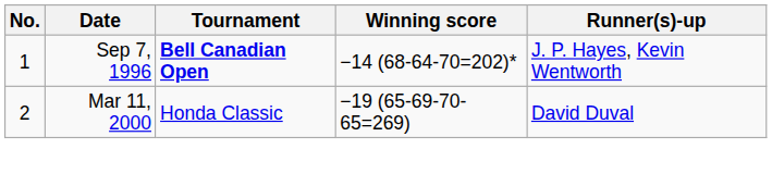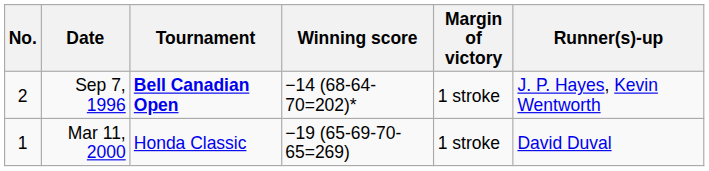 <table class="wikitable" style="font-size:95%;">
 <tr>
 <th>No.</th>
 <th>Date</th>
 <th>Tournament</th>
 <th>Winning score</th>
+<th>Margin of<br>victory</th>
 <th>Runner(s)-up</th>
 </tr>
 <tr>
-<td align=center>1</td>
+<td align=center>2</td>
 <td align=right>Sep 7, <a href='#'>1996</a></td>
 <td><strong><a href='#'>Bell Canadian Open</a></strong></td>
 <td>−14 (68-64-70=202)*</td>
+<td>1 stroke</td>
 <td> <a href='#'>J. P. Hayes</a>,  <a href='#'>Kevin Wentworth</a></td>
 </tr>
 <tr>
-<td align=center>2</td>
+<td align=center>1</td>
 <td align=right>Mar 11, <a href='#'>2000</a></td>
 <td><a href='#'>Honda Classic</a></td>
 <td>−19 (65-69-70-65=269)</td>
+<td>1 stroke</td>
 <td> <a href='#'>David Duval</a></td>
 </tr>
 </table>
